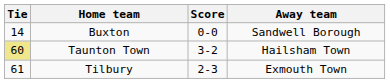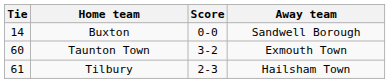 <table class="wikitable" style="text-align:center;">
 <tr>
 <th width=20>Tie</th>
 <th width=175>Home team</th>
 <th width=20>Score</th>
 <th width=175>Away team</th>
 </tr>
 <tr>
 <td>14</td>
 <td>Buxton</td>
 <td>0-0</td>
 <td>Sandwell Borough</td>
 </tr>
 <tr>
-<td style="background: khaki;">60</td>
+<td>60</td>
 <td>Taunton Town</td>
 <td>3-2</td>
-<td>Hailsham Town</td>
+<td>Exmouth Town</td>
 </tr>
 <tr>
 <td>61</td>
 <td>Tilbury</td>
 <td>2-3</td>
-<td>Exmouth Town</td>
+<td>Hailsham Town</td>
 </tr>
 </table>
